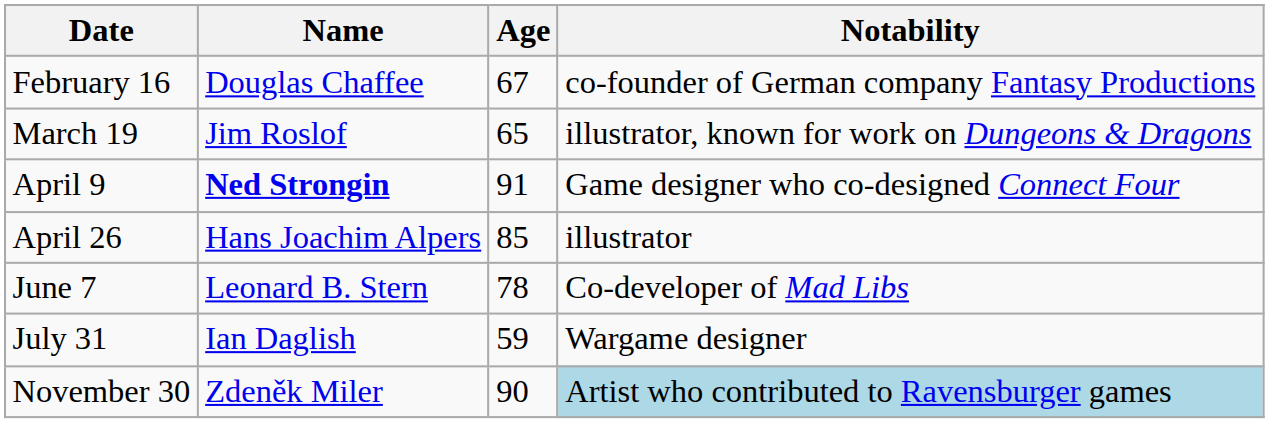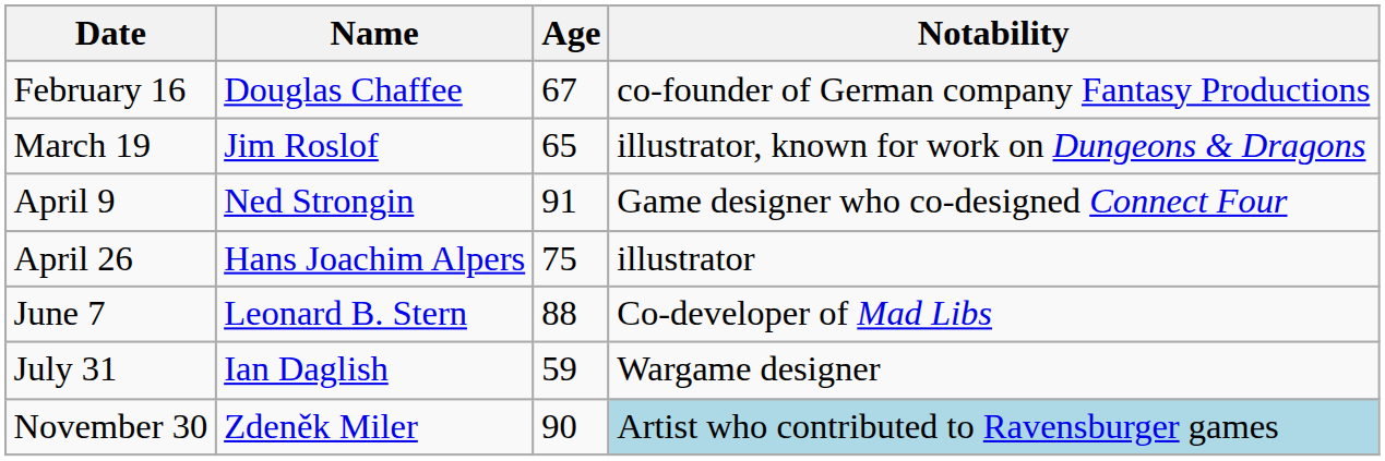 <table class="wikitable">
 <tr>
 <th>Date</th>
 <th>Name</th>
 <th>Age</th>
 <th>Notability</th>
 </tr>
 <tr>
 <td>February 16</td>
 <td><a href='#'>Douglas Chaffee</a></td>
 <td>67</td>
 <td>co-founder of German company <a href='#'>Fantasy Productions</a></td>
 </tr>
 <tr>
 <td>March 19</td>
 <td><a href='#'>Jim Roslof</a></td>
 <td>65</td>
 <td>illustrator, known for work on <em><a href='#'>Dungeons & Dragons</a></em></td>
 </tr>
 <tr>
 <td>April 9</td>
-<td><strong><a href='#'>Ned Strongin</a></strong></td>
+<td><a href='#'>Ned Strongin</a></td>
 <td>91</td>
 <td>Game designer who co-designed <em><a href='#'>Connect Four</a></em></td>
 </tr>
 <tr>
 <td>April 26</td>
 <td><a href='#'>Hans Joachim Alpers</a></td>
-<td>85</td>
+<td>75</td>
 <td>illustrator</td>
 </tr>
 <tr>
 <td>June 7</td>
 <td><a href='#'>Leonard B. Stern</a></td>
-<td>78</td>
+<td>88</td>
 <td>Co-developer of <em><a href='#'>Mad Libs</a></em></td>
 </tr>
 <tr>
 <td>July 31</td>
 <td><a href='#'>Ian Daglish</a></td>
 <td>59</td>
 <td>Wargame designer</td>
 </tr>
 <tr>
 <td>November 30</td>
 <td><a href='#'>Zdeněk Miler</a></td>
 <td>90</td>
 <td style="background: lightblue;">Artist who contributed to <a href='#'>Ravensburger</a> games</td>
 </tr>
 </table>
